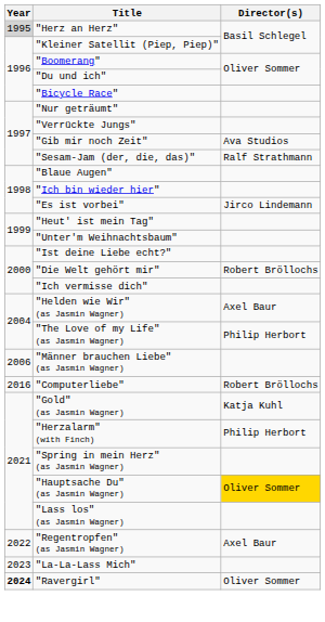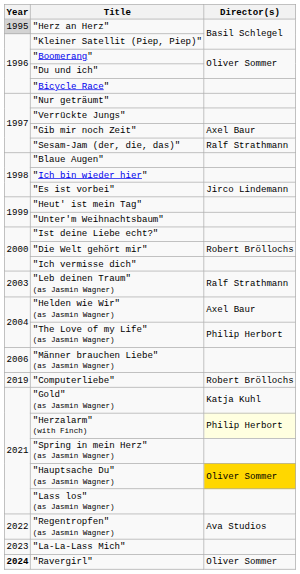 <table class="wikitable">
 <tr>
 <th>Year</th>
 <th>Title</th>
 <th>Director(s)</th>
 </tr>
 <tr>
 <td style="background: lightgrey;">1995</td>
 <td>"Herz an Herz"</td>
 <td rowspan=2>Basil Schlegel</td>
 </tr>
 <tr>
 <td rowspan=4>1996</td>
 <td>"Kleiner Satellit (Piep, Piep)"</td>
 </tr>
 <tr>
 <td>"<a href='#'>Boomerang</a>"</td>
 <td rowspan=2>Oliver Sommer</td>
 </tr>
 <tr>
 <td>"Du und ich"</td>
 </tr>
 <tr>
 <td>"<a href='#'>Bicycle Race</a>"</td>
 <td></td>
 </tr>
 <tr>
 <td rowspan=4>1997</td>
 <td>"Nur geträumt"</td>
 <td></td>
 </tr>
 <tr>
 <td>"Verrückte Jungs"</td>
 <td></td>
 </tr>
 <tr>
 <td>"Gib mir noch Zeit"</td>
-<td>Ava Studios</td>
+<td>Axel Baur</td>
 </tr>
 <tr>
 <td>"Sesam-Jam (der, die, das)"</td>
 <td>Ralf Strathmann</td>
 </tr>
 <tr>
 <td rowspan=3>1998</td>
 <td>"Blaue Augen"</td>
 <td></td>
 </tr>
 <tr>
 <td>"<a href='#'>Ich bin wieder hier</a>"</td>
 <td></td>
 </tr>
 <tr>
 <td>"Es ist vorbei"</td>
 <td>Jirco Lindemann</td>
 </tr>
 <tr>
 <td rowspan=2>1999</td>
 <td>"Heut' ist mein Tag"</td>
 <td></td>
 </tr>
 <tr>
 <td>"Unter'm Weihnachtsbaum"</td>
 <td></td>
 </tr>
 <tr>
 <td rowspan=3>2000</td>
 <td>"Ist deine Liebe echt?"</td>
 <td></td>
 </tr>
 <tr>
 <td>"Die Welt gehört mir"</td>
 <td>Robert Bröllochs</td>
 </tr>
 <tr>
 <td>"Ich vermisse dich"</td>
 <td></td>
 </tr>
 <tr>
+<td>2003</td>
+<td>"Leb deinen Traum"<br><small>(as Jasmin Wagner)</small></td>
+<td>Ralf Strathmann</td>
+</tr>
+<tr>
 <td rowspan="2">2004</td>
 <td>"Helden wie Wir"<br><small>(as Jasmin Wagner)</small></td>
 <td>Axel Baur</td>
 </tr>
 <tr>
 <td>"The Love of my Life"<br><small>(as Jasmin Wagner)</small></td>
 <td>Philip Herbort</td>
 </tr>
 <tr>
 <td>2006</td>
 <td>"Männer brauchen Liebe"<br><small>(as Jasmin Wagner)</small></td>
 <td></td>
 </tr>
 <tr>
-<td>2016</td>
+<td>2019</td>
 <td>"Computerliebe"</td>
 <td>Robert Bröllochs</td>
 </tr>
 <tr>
 <td rowspan=5>2021</td>
 <td>"Gold"<br><small>(as Jasmin Wagner)</small></td>
 <td>Katja Kuhl</td>
 </tr>
 <tr>
 <td>"Herzalarm"<br><small>(with Finch)</small></td>
-<td>Philip Herbort</td>
+<td style="background: lightyellow;">Philip Herbort</td>
 </tr>
 <tr>
 <td>"Spring in mein Herz"<br><small>(as Jasmin Wagner)</small></td>
 <td></td>
 </tr>
 <tr>
 <td>"Hauptsache Du"<br><small>(as Jasmin Wagner)</small></td>
 <td style="background: gold;">Oliver Sommer</td>
 </tr>
 <tr>
 <td>"Lass los"<br><small>(as Jasmin Wagner)</small></td>
 <td></td>
 </tr>
 <tr>
 <td>2022</td>
 <td>"Regentropfen"<br><small>(as Jasmin Wagner)</small></td>
-<td>Axel Baur</td>
+<td>Ava Studios</td>
 </tr>
 <tr>
 <td>2023</td>
 <td>"La-La-Lass Mich"</td>
 <td></td>
 </tr>
 <tr>
 <td><strong>2024</strong></td>
 <td>"Ravergirl"</td>
 <td>Oliver Sommer</td>
 </tr>
 </table>
